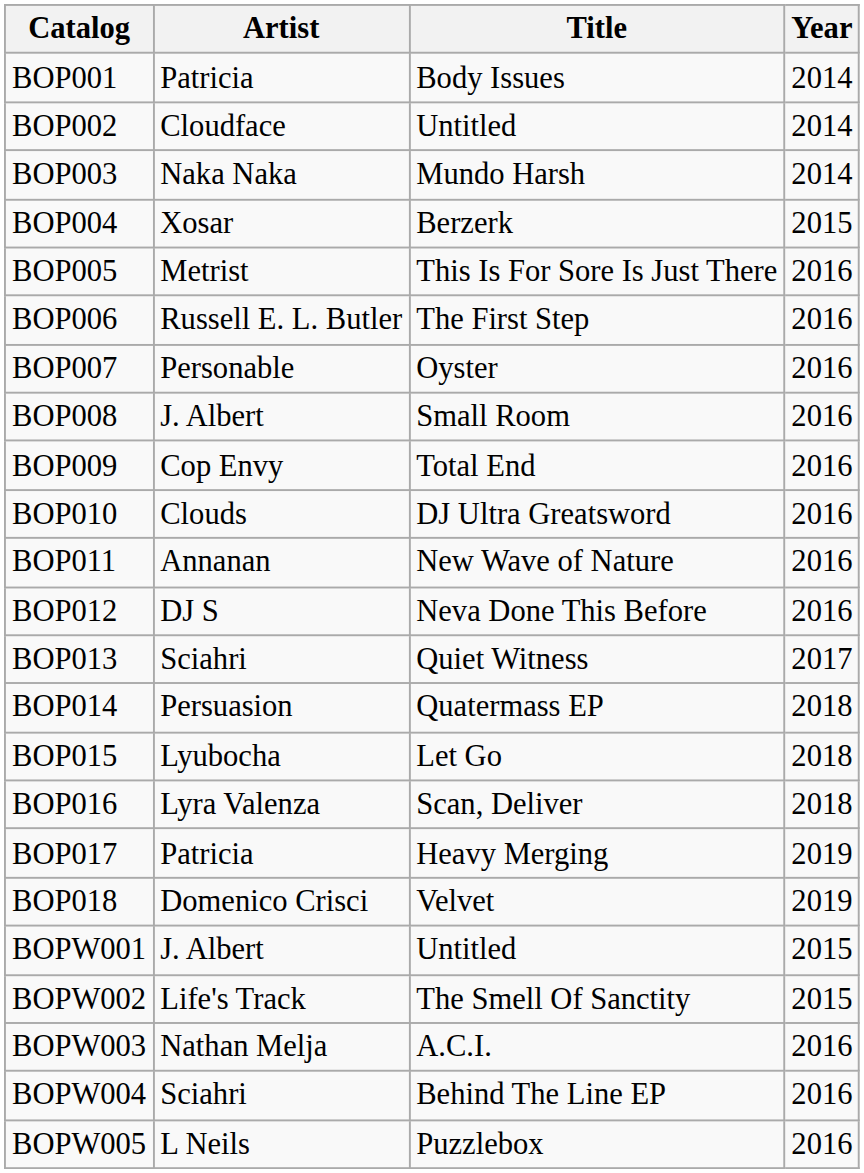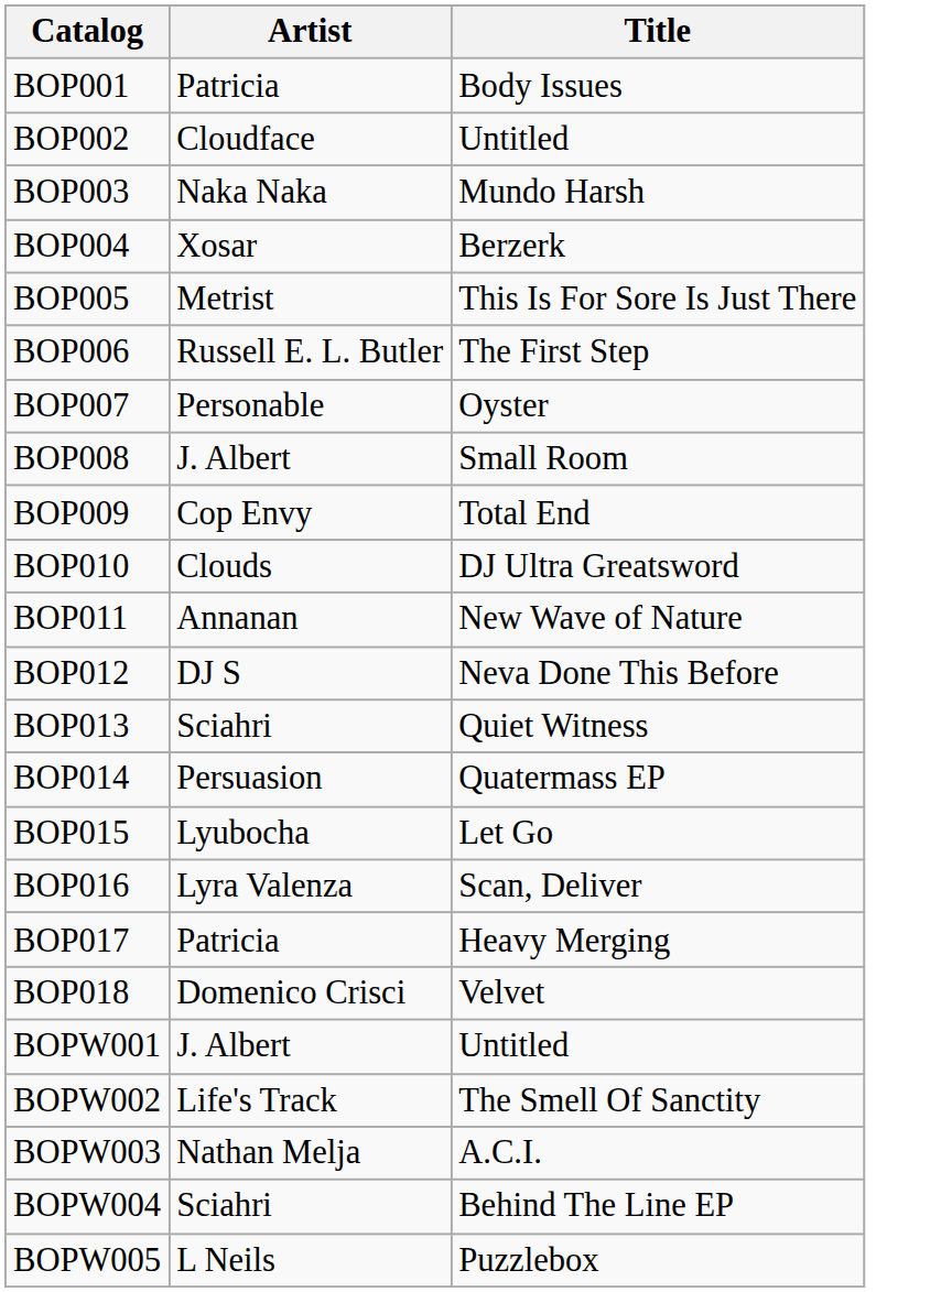 <table class="wikitable sortable">
 <tr>
 <th>Catalog</th>
 <th>Artist</th>
 <th>Title</th>
-<th>Year</th>
 </tr>
 <tr>
 <td>BOP001</td>
 <td>Patricia</td>
 <td>Body Issues</td>
-<td>2014</td>
 </tr>
 <tr>
 <td>BOP002</td>
 <td>Cloudface</td>
 <td>Untitled</td>
-<td>2014</td>
 </tr>
 <tr>
 <td>BOP003</td>
 <td>Naka Naka</td>
 <td>Mundo Harsh</td>
-<td>2014</td>
 </tr>
 <tr>
 <td>BOP004</td>
 <td>Xosar</td>
 <td>Berzerk</td>
-<td>2015</td>
 </tr>
 <tr>
 <td>BOP005</td>
 <td>Metrist</td>
 <td>This Is For Sore Is Just There</td>
-<td>2016</td>
 </tr>
 <tr>
 <td>BOP006</td>
 <td>Russell E. L. Butler</td>
 <td>The First Step</td>
-<td>2016</td>
 </tr>
 <tr>
 <td>BOP007</td>
 <td>Personable</td>
 <td>Oyster</td>
-<td>2016</td>
 </tr>
 <tr>
 <td>BOP008</td>
 <td>J. Albert</td>
 <td>Small Room</td>
-<td>2016</td>
 </tr>
 <tr>
 <td>BOP009</td>
 <td>Cop Envy</td>
 <td>Total End</td>
-<td>2016</td>
 </tr>
 <tr>
 <td>BOP010</td>
 <td>Clouds</td>
 <td>DJ Ultra Greatsword</td>
-<td>2016</td>
 </tr>
 <tr>
 <td>BOP011</td>
 <td>Annanan</td>
 <td>New Wave of Nature</td>
-<td>2016</td>
 </tr>
 <tr>
 <td>BOP012</td>
 <td>DJ S</td>
 <td>Neva Done This Before</td>
-<td>2016</td>
 </tr>
 <tr>
 <td>BOP013</td>
 <td>Sciahri</td>
 <td>Quiet Witness</td>
-<td>2017</td>
 </tr>
 <tr>
 <td>BOP014</td>
 <td>Persuasion</td>
 <td>Quatermass EP</td>
-<td>2018</td>
 </tr>
 <tr>
 <td>BOP015</td>
 <td>Lyubocha</td>
 <td>Let Go</td>
-<td>2018</td>
 </tr>
 <tr>
 <td>BOP016</td>
 <td>Lyra Valenza</td>
 <td>Scan, Deliver</td>
-<td>2018</td>
 </tr>
 <tr>
 <td>BOP017</td>
 <td>Patricia</td>
 <td>Heavy Merging</td>
-<td>2019</td>
 </tr>
 <tr>
 <td>BOP018</td>
 <td>Domenico Crisci</td>
 <td>Velvet</td>
-<td>2019</td>
 </tr>
 <tr>
 <td>BOPW001</td>
 <td>J. Albert</td>
 <td>Untitled</td>
-<td>2015</td>
 </tr>
 <tr>
 <td>BOPW002</td>
 <td>Life's Track</td>
 <td>The Smell Of Sanctity</td>
-<td>2015</td>
 </tr>
 <tr>
 <td>BOPW003</td>
 <td>Nathan Melja</td>
 <td>A.C.I.</td>
-<td>2016</td>
 </tr>
 <tr>
 <td>BOPW004</td>
 <td>Sciahri</td>
 <td>Behind The Line EP</td>
-<td>2016</td>
 </tr>
 <tr>
 <td>BOPW005</td>
 <td>L Neils</td>
 <td>Puzzlebox</td>
-<td>2016</td>
 </tr>
 </table>
